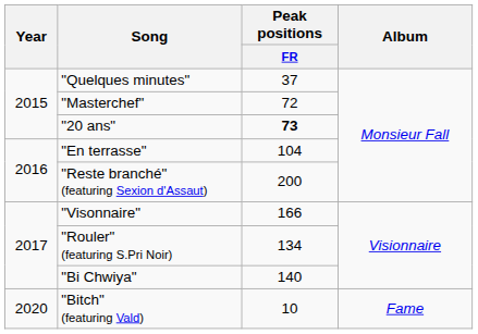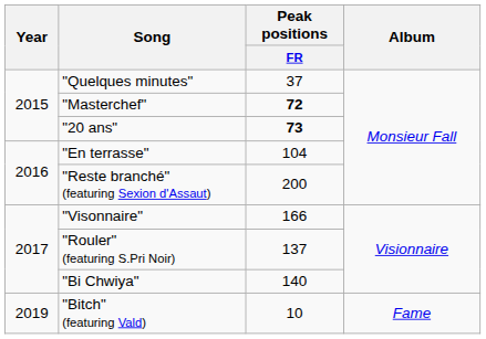 <table class="wikitable" style="font-size:99%; text-align:left;" width="40%" "class="wikitable">
 <tr>
 <th align="center" rowspan="2" width="10">Year</th>
 <th align="center" rowspan="2" width="140">Song</th>
 <th align="center" width="15">Peak positions</th>
 <th align="center" rowspan="2" width="100">Album</th>
 </tr>
 <tr>
 <th width="20"><small><a href='#'>FR</a><br></small></th>
 </tr>
 <tr>
 <td style="text-align:center;"rowspan=3>2015</td>
 <td>"Quelques minutes"</td>
 <td style="text-align:center;">37</td>
 <td rowspan="5" style="text-align:center;"><em><a href='#'>Monsieur Fall</a></em></td>
 </tr>
 <tr>
 <td>"Masterchef"</td>
-<td style="text-align:center;">72</td>
+<td style="text-align:center;"><strong>72</strong></td>
 </tr>
 <tr>
 <td>"20 ans"</td>
 <td style="text-align:center;"><strong>73</strong></td>
 </tr>
 <tr>
 <td style="text-align:center;"rowspan=2>2016</td>
 <td>"En terrasse"</td>
 <td style="text-align:center;">104</td>
 </tr>
 <tr>
 <td>"Reste branché" <br><small>(featuring <a href='#'>Sexion d'Assaut</a>)</small></td>
 <td style="text-align:center;">200</td>
 </tr>
 <tr>
 <td style="text-align:center;"rowspan=3>2017</td>
 <td>"Visonnaire"</td>
 <td style="text-align:center;">166</td>
 <td rowspan="3" style="text-align:center;"><em><a href='#'>Visionnaire</a></em></td>
 </tr>
 <tr>
 <td>"Rouler" <br><small>(featuring S.Pri Noir)</small></td>
-<td style="text-align:center;">134<br></td>
+<td style="text-align:center;">137<br></td>
 </tr>
 <tr>
 <td>"Bi Chwiya"</td>
 <td style="text-align:center;">140<br></td>
 </tr>
 <tr>
-<td style="text-align:center;">2020</td>
+<td style="text-align:center;">2019</td>
 <td>"Bitch"<br><small>(featuring <a href='#'>Vald</a>)</small></td>
 <td style="text-align:center;">10<br></td>
 <td style="text-align:center;"><em><a href='#'>Fame</a></em></td>
 </tr>
 </table>
